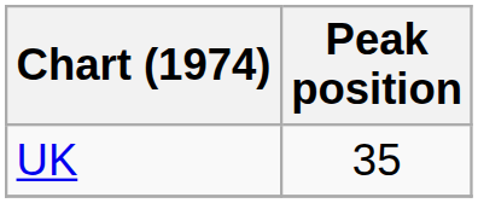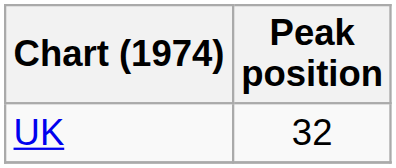 <table class="wikitable">
 <tr>
 <th>Chart (1974)</th>
 <th>Peak<br>position</th>
 </tr>
 <tr>
 <td><a href='#'>UK</a></td>
-<td style="text-align:center;">35</td>
+<td style="text-align:center;">32</td>
 </tr>
 <tr>
 </tr>
 </table>
